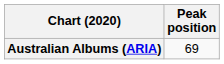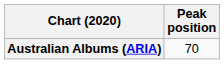 <table class="wikitable plainrowheaders" style="text-align:center">
 <tr>
 <th scope="col">Chart (2020)</th>
 <th scope="col">Peak<br>position</th>
 </tr>
 <tr>
 <th scope="row">Australian Albums (<a href='#'>ARIA</a>)</th>
-<td>69</td>
+<td>70</td>
 </tr>
 </table>
